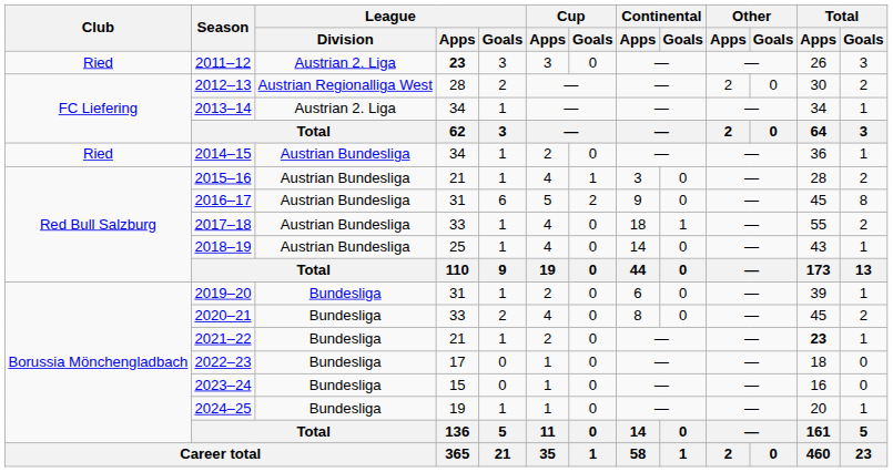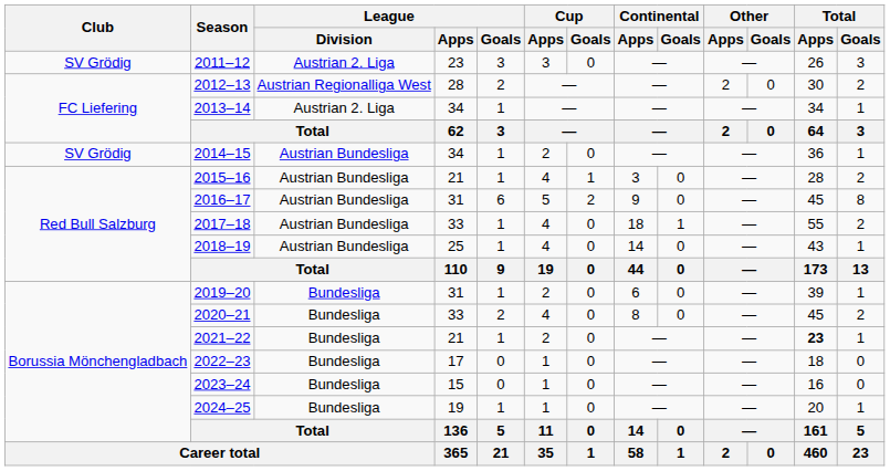 <table class="wikitable" style="text-align:center">
 <tr>
 <th rowspan="2">Club</th>
 <th rowspan="2">Season</th>
 <th colspan="3">League</th>
 <th colspan="2">Cup</th>
 <th colspan="2">Continental</th>
 <th colspan="2">Other</th>
 <th colspan="2">Total</th>
 </tr>
 <tr>
 <th>Division</th>
 <th>Apps</th>
 <th>Goals</th>
 <th>Apps</th>
 <th>Goals</th>
 <th>Apps</th>
 <th>Goals</th>
 <th>Apps</th>
 <th>Goals</th>
 <th>Apps</th>
 <th>Goals</th>
 </tr>
 <tr>
-<td><a href='#'>Ried</a></td>
+<td><a href='#'>SV Grödig</a></td>
 <td><a href='#'>2011–12</a></td>
 <td><a href='#'>Austrian 2. Liga</a></td>
-<td><strong>23</strong></td>
+<td>23</td>
 <td>3</td>
 <td>3</td>
 <td>0</td>
 <td colspan="2">—</td>
 <td colspan="2">—</td>
 <td>26</td>
 <td>3</td>
 </tr>
 <tr>
 <td rowspan="3"><a href='#'>FC Liefering</a></td>
 <td><a href='#'>2012–13</a></td>
 <td><a href='#'>Austrian Regionalliga West</a></td>
 <td>28</td>
 <td>2</td>
 <td colspan="2">—</td>
 <td colspan="2">—</td>
 <td>2</td>
 <td>0</td>
 <td>30</td>
 <td>2</td>
 </tr>
 <tr>
 <td><a href='#'>2013–14</a></td>
 <td>Austrian 2. Liga</td>
 <td>34</td>
 <td>1</td>
 <td colspan="2">—</td>
 <td colspan="2">—</td>
 <td colspan="2">—</td>
 <td>34</td>
 <td>1</td>
 </tr>
 <tr>
 <th colspan="2">Total</th>
 <th>62</th>
 <th>3</th>
 <th colspan="2">—</th>
 <th colspan="2">—</th>
 <th>2</th>
 <th>0</th>
 <th>64</th>
 <th>3</th>
 </tr>
 <tr>
-<td><a href='#'>Ried</a></td>
+<td><a href='#'>SV Grödig</a></td>
 <td><a href='#'>2014–15</a></td>
 <td><a href='#'>Austrian Bundesliga</a></td>
 <td>34</td>
 <td>1</td>
 <td>2</td>
 <td>0</td>
 <td colspan="2">—</td>
 <td colspan="2">—</td>
 <td>36</td>
 <td>1</td>
 </tr>
 <tr>
 <td rowspan="5"><a href='#'>Red Bull Salzburg</a></td>
 <td><a href='#'>2015–16</a></td>
 <td>Austrian Bundesliga</td>
 <td>21</td>
 <td>1</td>
 <td>4</td>
 <td>1</td>
 <td>3</td>
 <td>0</td>
 <td colspan="2">—</td>
 <td>28</td>
 <td>2</td>
 </tr>
 <tr>
 <td><a href='#'>2016–17</a></td>
 <td>Austrian Bundesliga</td>
 <td>31</td>
 <td>6</td>
 <td>5</td>
 <td>2</td>
 <td>9</td>
 <td>0</td>
 <td colspan="2">—</td>
 <td>45</td>
 <td>8</td>
 </tr>
 <tr>
 <td><a href='#'>2017–18</a></td>
 <td>Austrian Bundesliga</td>
 <td>33</td>
 <td>1</td>
 <td>4</td>
 <td>0</td>
 <td>18</td>
 <td>1</td>
 <td colspan="2">—</td>
 <td>55</td>
 <td>2</td>
 </tr>
 <tr>
 <td><a href='#'>2018–19</a></td>
 <td>Austrian Bundesliga</td>
 <td>25</td>
 <td>1</td>
 <td>4</td>
 <td>0</td>
 <td>14</td>
 <td>0</td>
 <td colspan="2">—</td>
 <td>43</td>
 <td>1</td>
 </tr>
 <tr>
 <th colspan="2">Total</th>
 <th>110</th>
 <th>9</th>
 <th>19</th>
 <th>0</th>
 <th>44</th>
 <th>0</th>
 <th colspan="2">—</th>
 <th>173</th>
 <th>13</th>
 </tr>
 <tr>
 <td rowspan="7"><a href='#'>Borussia Mönchengladbach</a></td>
 <td><a href='#'>2019–20</a></td>
 <td><a href='#'>Bundesliga</a></td>
 <td>31</td>
 <td>1</td>
 <td>2</td>
 <td>0</td>
 <td>6</td>
 <td>0</td>
 <td colspan="2">—</td>
 <td>39</td>
 <td>1</td>
 </tr>
 <tr>
 <td><a href='#'>2020–21</a></td>
 <td>Bundesliga</td>
 <td>33</td>
 <td>2</td>
 <td>4</td>
 <td>0</td>
 <td>8</td>
 <td>0</td>
 <td colspan="2">—</td>
 <td>45</td>
 <td>2</td>
 </tr>
 <tr>
 <td><a href='#'>2021–22</a></td>
 <td>Bundesliga</td>
 <td>21</td>
 <td>1</td>
 <td>2</td>
 <td>0</td>
 <td colspan="2">—</td>
 <td colspan="2">—</td>
 <td><strong>23</strong></td>
 <td>1</td>
 </tr>
 <tr>
 <td><a href='#'>2022–23</a></td>
 <td>Bundesliga</td>
 <td>17</td>
 <td>0</td>
 <td>1</td>
 <td>0</td>
 <td colspan="2">—</td>
 <td colspan="2">—</td>
 <td>18</td>
 <td>0</td>
 </tr>
 <tr>
 <td><a href='#'>2023–24</a></td>
 <td>Bundesliga</td>
 <td>15</td>
 <td>0</td>
 <td>1</td>
 <td>0</td>
 <td colspan="2">—</td>
 <td colspan="2">—</td>
 <td>16</td>
 <td>0</td>
 </tr>
 <tr>
 <td><a href='#'>2024–25</a></td>
 <td>Bundesliga</td>
 <td>19</td>
 <td>1</td>
 <td>1</td>
 <td>0</td>
 <td colspan="2">—</td>
 <td colspan="2">—</td>
 <td>20</td>
 <td>1</td>
 </tr>
 <tr>
 <th colspan="2">Total</th>
 <th>136</th>
 <th>5</th>
 <th>11</th>
 <th>0</th>
 <th>14</th>
 <th>0</th>
 <th colspan="2">—</th>
 <th>161</th>
 <th>5</th>
 </tr>
 <tr>
 <th colspan="3">Career total</th>
 <th>365</th>
 <th>21</th>
 <th>35</th>
 <th>1</th>
 <th>58</th>
 <th>1</th>
 <th>2</th>
 <th>0</th>
 <th>460</th>
 <th>23</th>
 </tr>
 </table>
